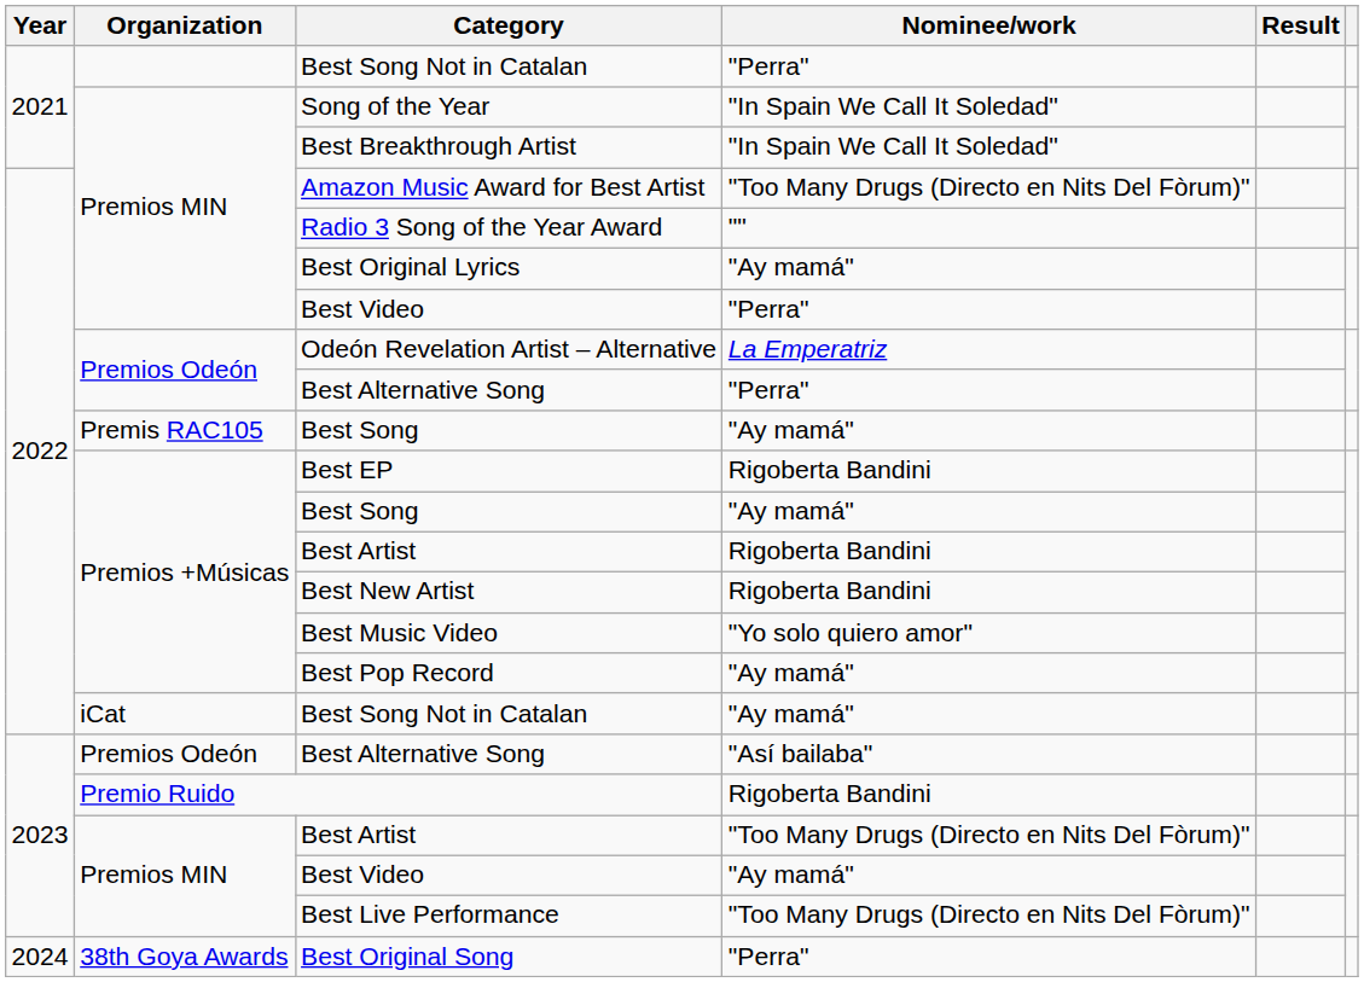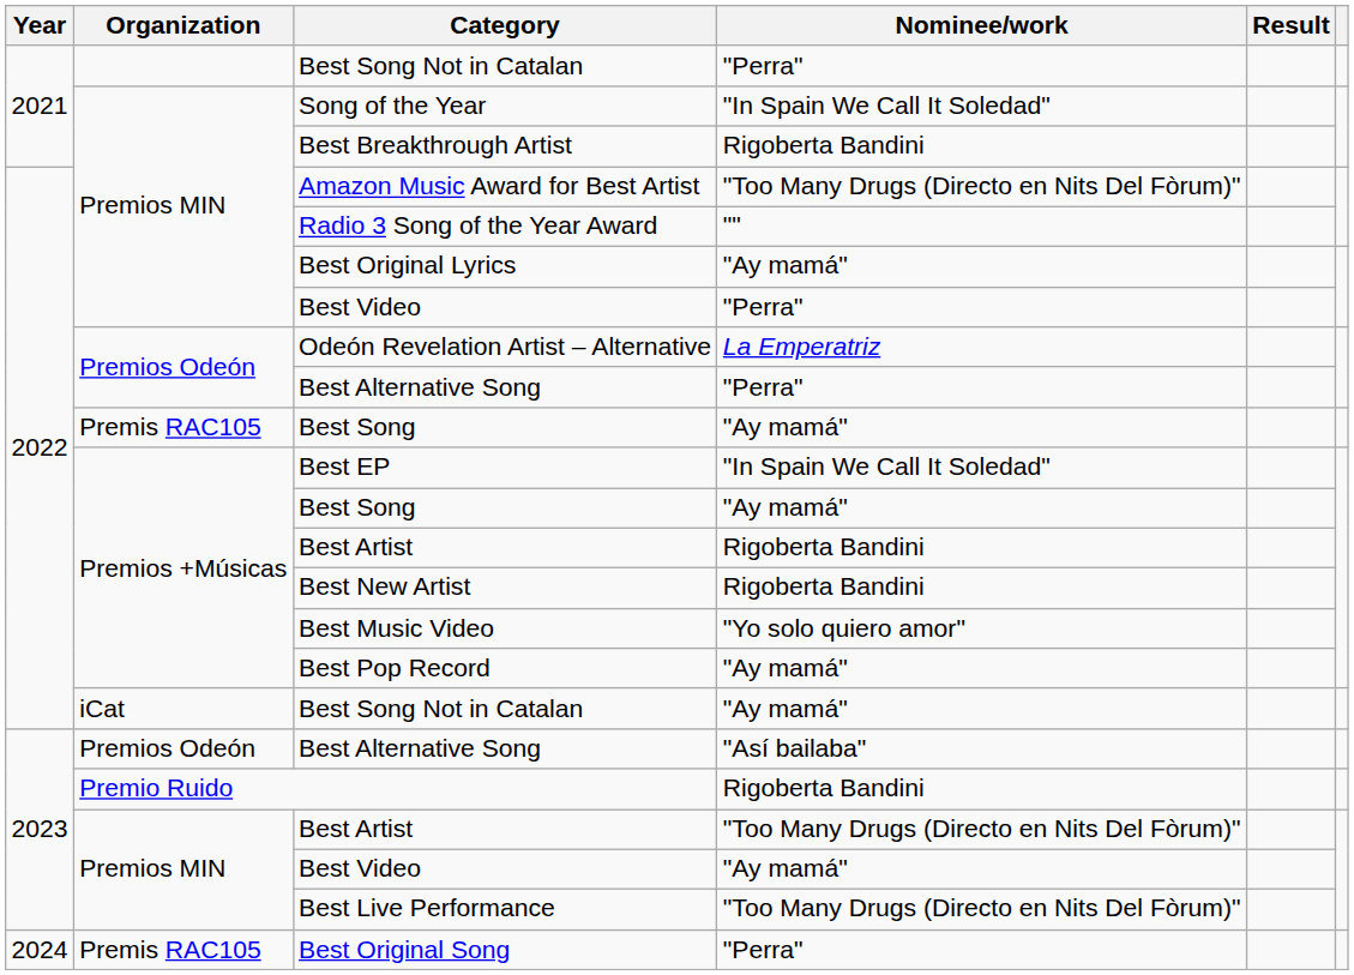 <table class="wikitable">
 <tr>
 <th>Year</th>
 <th>Organization</th>
 <th>Category</th>
 <th>Nominee/work</th>
 <th>Result</th>
 <th></th>
 </tr>
 <tr>
 <td rowspan="3">2021</td>
 <td></td>
 <td>Best Song Not in Catalan</td>
 <td>"Perra"</td>
 <td></td>
 <td style="text-align:center;"></td>
 </tr>
 <tr>
 <td rowspan="6">Premios MIN</td>
 <td>Song of the Year</td>
 <td>"In Spain We Call It Soledad"</td>
 <td></td>
 <td rowspan="2" style="text-align:center;"></td>
 </tr>
 <tr>
 <td>Best Breakthrough Artist</td>
-<td>"In Spain We Call It Soledad"</td>
+<td>Rigoberta Bandini</td>
 <td></td>
 </tr>
 <tr>
 <td rowspan="14">2022</td>
 <td><a href='#'>Amazon Music</a> Award for Best Artist</td>
 <td>"Too Many Drugs (Directo en Nits Del Fòrum)"</td>
 <td></td>
 <td rowspan="2" style="text-align:center;"></td>
 </tr>
 <tr>
 <td><a href='#'>Radio 3</a> Song of the Year Award</td>
 <td>""</td>
 <td></td>
 </tr>
 <tr>
 <td>Best Original Lyrics</td>
 <td>"Ay mamá"</td>
 <td></td>
 <td rowspan="2" style="text-align:center;"></td>
 </tr>
 <tr>
 <td>Best Video</td>
 <td>"Perra"</td>
 <td></td>
 </tr>
 <tr>
 <td rowspan="2"><a href='#'>Premios Odeón</a></td>
 <td>Odeón Revelation Artist – Alternative</td>
 <td><em><a href='#'>La Emperatriz</a></em></td>
 <td></td>
 <td rowspan="2" style="text-align:center;"></td>
 </tr>
 <tr>
 <td>Best Alternative Song</td>
 <td>"Perra"</td>
 <td></td>
 </tr>
 <tr>
 <td>Premis <a href='#'>RAC105</a></td>
 <td>Best Song</td>
 <td>"Ay mamá"</td>
 <td></td>
 <td style="text-align:center;"></td>
 </tr>
 <tr>
 <td rowspan="6">Premios +Músicas</td>
 <td>Best EP</td>
-<td>Rigoberta Bandini</td>
+<td>"In Spain We Call It Soledad"</td>
 <td></td>
 <td rowspan="6" style="text-align:center;"></td>
 </tr>
 <tr>
 <td>Best Song</td>
 <td>"Ay mamá"</td>
 <td></td>
 </tr>
 <tr>
 <td>Best Artist</td>
 <td>Rigoberta Bandini</td>
 <td></td>
 </tr>
 <tr>
 <td>Best New Artist</td>
 <td>Rigoberta Bandini</td>
 <td></td>
 </tr>
 <tr>
 <td>Best Music Video</td>
 <td>"Yo solo quiero amor" </td>
 <td></td>
 </tr>
 <tr>
 <td>Best Pop Record</td>
 <td>"Ay mamá"</td>
 <td></td>
 </tr>
 <tr>
 <td>iCat</td>
 <td>Best Song Not in Catalan</td>
 <td>"Ay mamá"</td>
 <td></td>
 <td style="text-align:center;"></td>
 </tr>
 <tr>
 <td rowspan="5">2023</td>
 <td>Premios Odeón</td>
 <td>Best Alternative Song</td>
 <td>"Así bailaba" </td>
 <td></td>
 <td style="text-align:center;"></td>
 </tr>
 <tr>
 <td colspan="2"><a href='#'>Premio Ruido</a></td>
 <td>Rigoberta Bandini</td>
 <td></td>
 <td style="text-align:center;"></td>
 </tr>
 <tr>
 <td rowspan="3">Premios MIN</td>
 <td>Best Artist</td>
 <td>"Too Many Drugs (Directo en Nits Del Fòrum)"</td>
 <td></td>
 <td rowspan="3" style="text-align:center;"><br></td>
 </tr>
 <tr>
 <td>Best Video</td>
 <td>"Ay mamá"</td>
 <td></td>
 </tr>
 <tr>
 <td>Best Live Performance</td>
 <td>"Too Many Drugs (Directo en Nits Del Fòrum)"</td>
 <td></td>
 </tr>
 <tr>
 <td>2024</td>
-<td><a href='#'>38th Goya Awards</a></td>
+<td>Premis <a href='#'>RAC105</a></td>
 <td><a href='#'>Best Original Song</a></td>
 <td>"Perra"</td>
 <td></td>
 <td></td>
 </tr>
 </table>
